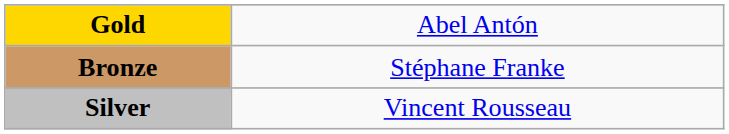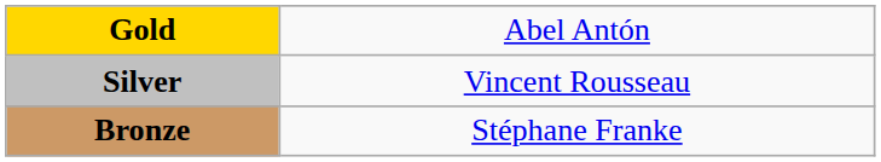 <table class="wikitable" style="text-align:center; " width="35%">
 <tr>
 <td bgcolor="gold"><strong>Gold</strong></td>
 <td><a href='#'>Abel Antón</a><br>  <small><em></em></small></td>
 </tr>
 <tr>
+<td bgcolor="silver"><strong>Silver</strong></td>
+<td><a href='#'>Vincent Rousseau</a><br>  <small><em></em></small></td>
+</tr>
+<tr>
 <td bgcolor="CC9966"><strong>Bronze</strong></td>
 <td><a href='#'>Stéphane Franke</a><br>  <small><em></em></small></td>
 </tr>
-<tr>
-<td bgcolor="silver"><strong>Silver</strong></td>
-<td><a href='#'>Vincent Rousseau</a><br>  <small><em></em></small></td>
-</tr>
 </table>
